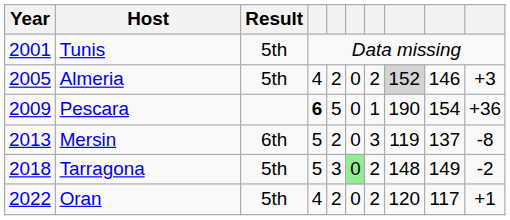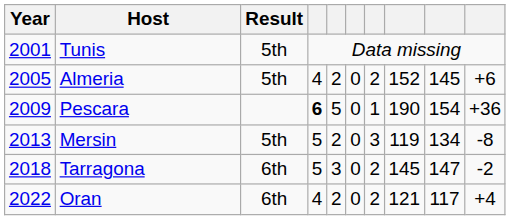 <table class=wikitable>
 <tr>
 <th>Year</th>
 <th width=150>Host</th>
 <th>Result</th>
 <th></th>
 <th></th>
 <th></th>
 <th></th>
 <th></th>
 <th></th>
 <th></th>
 </tr>
 <tr align=center>
 <td><a href='#'>2001</a></td>
 <td align=left> <a href='#'>Tunis</a></td>
 <td>5th</td>
 <td colspan=7><em>Data missing</em></td>
 </tr>
 <tr align=center>
 <td><a href='#'>2005</a></td>
 <td align=left> <a href='#'>Almeria</a></td>
 <td>5th</td>
 <td>4</td>
 <td>2</td>
 <td>0</td>
 <td>2</td>
-<td style="background: lightgrey;">152</td>
-<td>146</td>
-<td>+3</td>
+<td>152</td>
+<td>145</td>
+<td>+6</td>
 </tr>
 <tr align=center>
 <td><a href='#'>2009</a></td>
 <td align=left> <a href='#'>Pescara</a></td>
 <td></td>
 <td><strong>6</strong></td>
 <td>5</td>
 <td>0</td>
 <td>1</td>
 <td>190</td>
 <td>154</td>
 <td>+36</td>
 </tr>
 <tr align=center>
 <td><a href='#'>2013</a></td>
 <td align=left> <a href='#'>Mersin</a></td>
-<td>6th</td>
+<td>5th</td>
 <td>5</td>
 <td>2</td>
 <td>0</td>
 <td>3</td>
 <td>119</td>
-<td>137</td>
+<td>134</td>
 <td>-8</td>
 </tr>
 <tr align=center>
 <td><a href='#'>2018</a></td>
 <td align=left> <a href='#'>Tarragona</a></td>
-<td>5th</td>
+<td>6th</td>
 <td>5</td>
 <td>3</td>
-<td style="background: lightgreen;">0</td>
+<td>0</td>
 <td>2</td>
-<td>148</td>
-<td>149</td>
+<td>145</td>
+<td>147</td>
 <td>-2</td>
 </tr>
 <tr align=center>
 <td><a href='#'>2022</a></td>
 <td align=left> <a href='#'>Oran</a></td>
-<td>5th</td>
+<td>6th</td>
 <td>4</td>
 <td>2</td>
 <td>0</td>
 <td>2</td>
-<td>120</td>
+<td>121</td>
 <td>117</td>
-<td>+1</td>
+<td>+4</td>
 </tr>
 </table>
